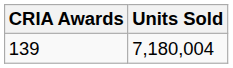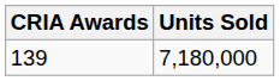 <table class="wikitable">
 <tr>
 <th>CRIA Awards</th>
 <th>Units Sold</th>
 </tr>
 <tr>
 <td>139</td>
-<td>7,180,004</td>
+<td>7,180,000</td>
 </tr>
 </table>
